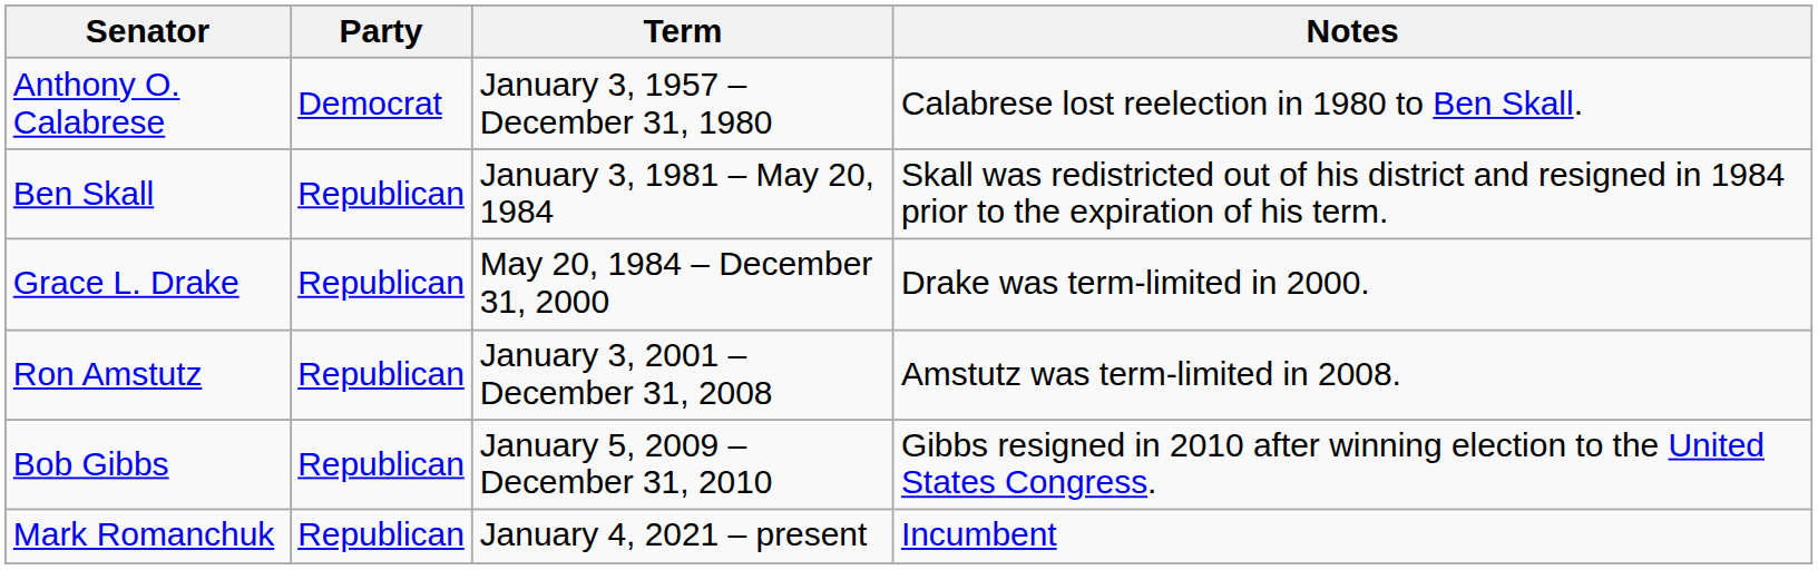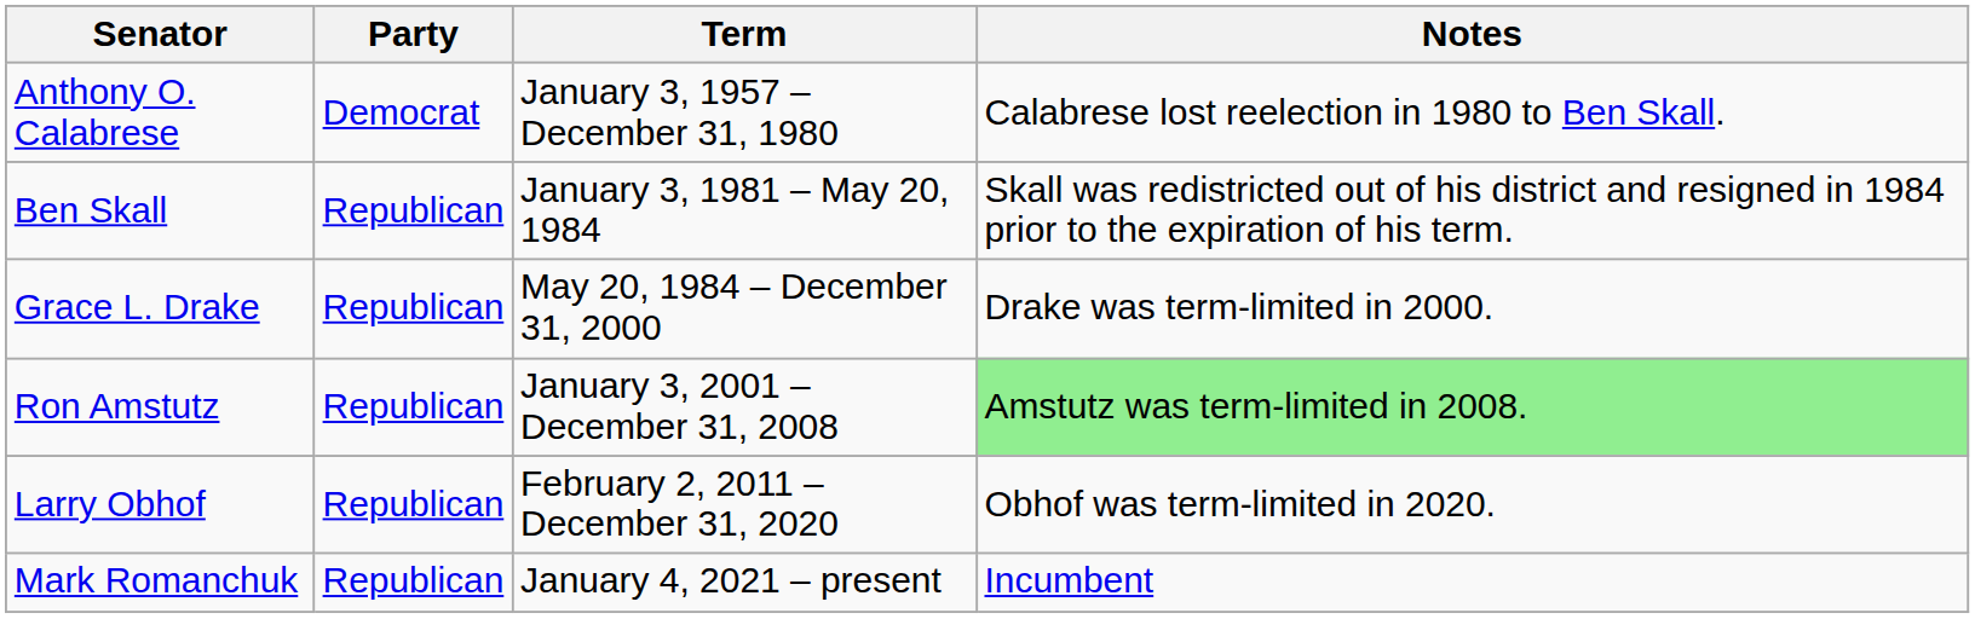 <table class=wikitable>
 <tr valign=bottom>
 <th>Senator</th>
 <th>Party</th>
 <th>Term</th>
 <th>Notes</th>
 </tr>
 <tr>
 <td><a href='#'>Anthony O. Calabrese</a></td>
 <td><a href='#'>Democrat</a></td>
 <td>January 3, 1957 – December 31, 1980</td>
 <td>Calabrese lost reelection in 1980 to <a href='#'>Ben Skall</a>.</td>
 </tr>
 <tr>
 <td><a href='#'>Ben Skall</a></td>
 <td><a href='#'>Republican</a></td>
 <td>January 3, 1981 – May 20, 1984</td>
 <td>Skall was redistricted out of his district and resigned in 1984 prior to the expiration of his term.</td>
 </tr>
 <tr>
 <td><a href='#'>Grace L. Drake</a></td>
 <td><a href='#'>Republican</a></td>
 <td>May 20, 1984 – December 31, 2000</td>
 <td>Drake was term-limited in 2000.</td>
 </tr>
 <tr>
 <td><a href='#'>Ron Amstutz</a></td>
 <td><a href='#'>Republican</a></td>
 <td>January 3, 2001 – December 31, 2008</td>
-<td>Amstutz was term-limited in 2008.</td>
+<td style="background: lightgreen;">Amstutz was term-limited in 2008.</td>
 </tr>
 <tr>
-<td><a href='#'>Bob Gibbs</a></td>
+<td><a href='#'>Larry Obhof</a></td>
 <td><a href='#'>Republican</a></td>
-<td>January 5, 2009 – December 31, 2010</td>
-<td>Gibbs resigned in 2010 after winning election to the <a href='#'>United States Congress</a>.</td>
+<td>February 2, 2011 – December 31, 2020</td>
+<td>Obhof was term-limited in 2020.</td>
 </tr>
 <tr>
 <td><a href='#'>Mark Romanchuk</a></td>
 <td><a href='#'>Republican</a></td>
 <td>January 4, 2021 – present</td>
 <td><a href='#'>Incumbent</a></td>
 </tr>
 </table>
